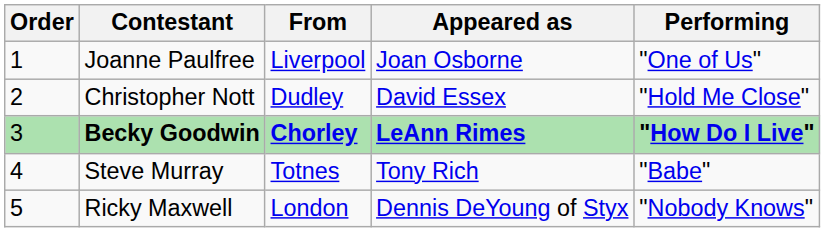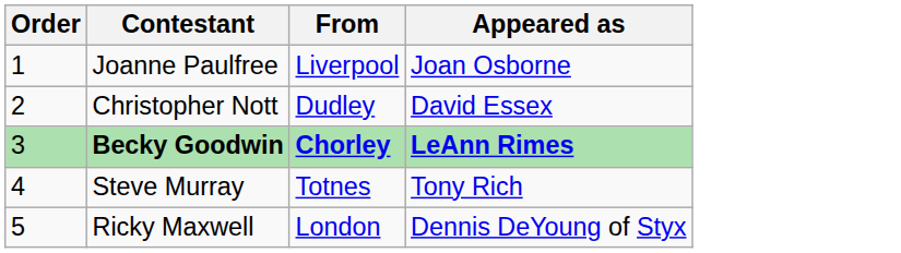 <table class="wikitable">
 <tr>
 <th>Order</th>
 <th>Contestant</th>
 <th>From</th>
 <th>Appeared as</th>
-<th>Performing</th>
 </tr>
 <tr>
 <td>1</td>
 <td>Joanne Paulfree</td>
 <td><a href='#'>Liverpool</a></td>
 <td><a href='#'>Joan Osborne</a></td>
-<td>"<a href='#'>One of Us</a>"</td>
 </tr>
 <tr>
 <td>2</td>
 <td>Christopher Nott</td>
 <td><a href='#'>Dudley</a></td>
 <td><a href='#'>David Essex</a></td>
-<td>"<a href='#'>Hold Me Close</a>"</td>
 </tr>
 <tr style="background:#ACE1AF;">
 <td>3</td>
 <td><strong>Becky Goodwin</strong></td>
 <td><strong><a href='#'>Chorley</a></strong></td>
 <td><strong><a href='#'>LeAnn Rimes</a></strong></td>
-<td><strong>"<a href='#'>How Do I Live</a>"</strong></td>
 </tr>
 <tr>
 <td>4</td>
 <td>Steve Murray</td>
 <td><a href='#'>Totnes</a></td>
 <td><a href='#'>Tony Rich</a></td>
-<td>"<a href='#'>Babe</a>"</td>
 </tr>
 <tr>
 <td>5</td>
 <td>Ricky Maxwell</td>
 <td><a href='#'>London</a></td>
 <td><a href='#'>Dennis DeYoung</a> of <a href='#'>Styx</a></td>
-<td>"<a href='#'>Nobody Knows</a>"</td>
 </tr>
 </table>
